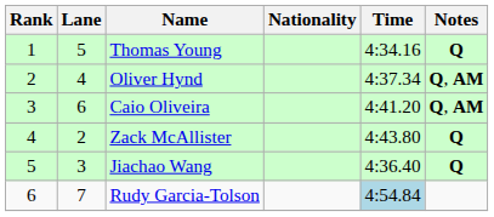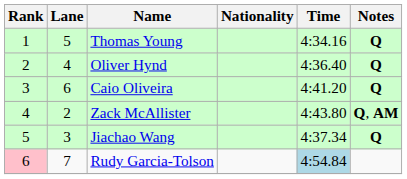 <table class="wikitable">
 <tr>
 <th>Rank</th>
 <th>Lane</th>
 <th>Name</th>
 <th>Nationality</th>
 <th>Time</th>
 <th>Notes</th>
 </tr>
 <tr bgcolor=ccffcc>
 <td align=center>1</td>
 <td align=center>5</td>
 <td><a href='#'>Thomas Young</a></td>
 <td></td>
 <td align=center>4:34.16</td>
 <td align=center><strong>Q</strong></td>
 </tr>
 <tr bgcolor=ccffcc>
 <td align=center>2</td>
 <td align=center>4</td>
 <td><a href='#'>Oliver Hynd</a></td>
 <td></td>
-<td align=center>4:37.34</td>
-<td align=center><strong>Q</strong>, <strong>AM</strong></td>
+<td align=center>4:36.40</td>
+<td align=center><strong>Q</strong></td>
 </tr>
 <tr bgcolor=ccffcc>
 <td align=center>3</td>
 <td align=center>6</td>
 <td><a href='#'>Caio Oliveira</a></td>
 <td></td>
 <td align=center>4:41.20</td>
-<td align=center><strong>Q</strong>, <strong>AM</strong></td>
+<td align=center><strong>Q</strong></td>
 </tr>
 <tr bgcolor=ccffcc>
 <td align=center>4</td>
 <td align=center>2</td>
 <td><a href='#'>Zack McAllister</a></td>
 <td></td>
 <td align=center>4:43.80</td>
-<td align=center><strong>Q</strong></td>
+<td align=center><strong>Q</strong>, <strong>AM</strong></td>
 </tr>
 <tr bgcolor=ccffcc>
 <td align=center>5</td>
 <td align=center>3</td>
 <td><a href='#'>Jiachao Wang</a></td>
 <td></td>
-<td align=center>4:36.40</td>
+<td align=center>4:37.34</td>
 <td align=center><strong>Q</strong></td>
 </tr>
 <tr>
-<td align=center>6</td>
+<td align=center style="background: pink;">6</td>
 <td align=center>7</td>
 <td><a href='#'>Rudy Garcia-Tolson</a></td>
 <td></td>
 <td align=center style="background: lightblue;">4:54.84</td>
 <td align=center></td>
 </tr>
 <tr>
 </tr>
 </table>
